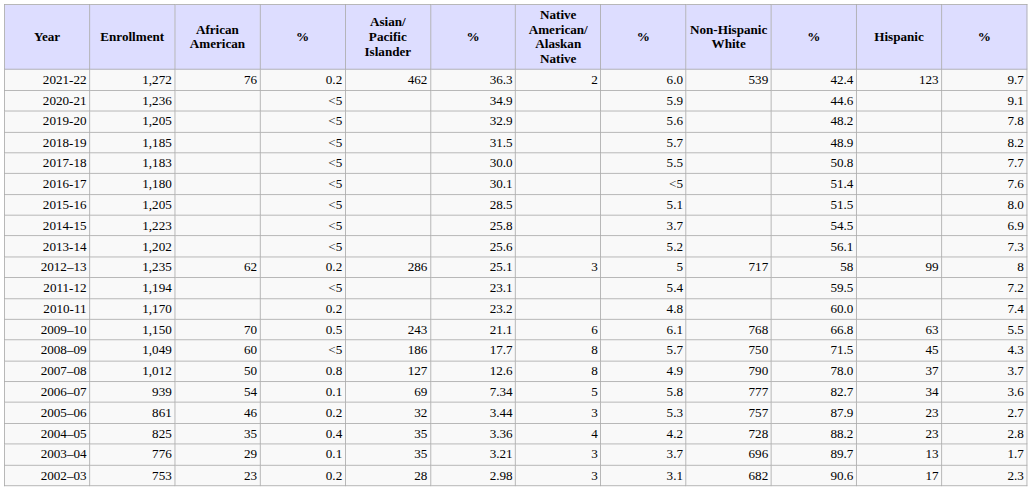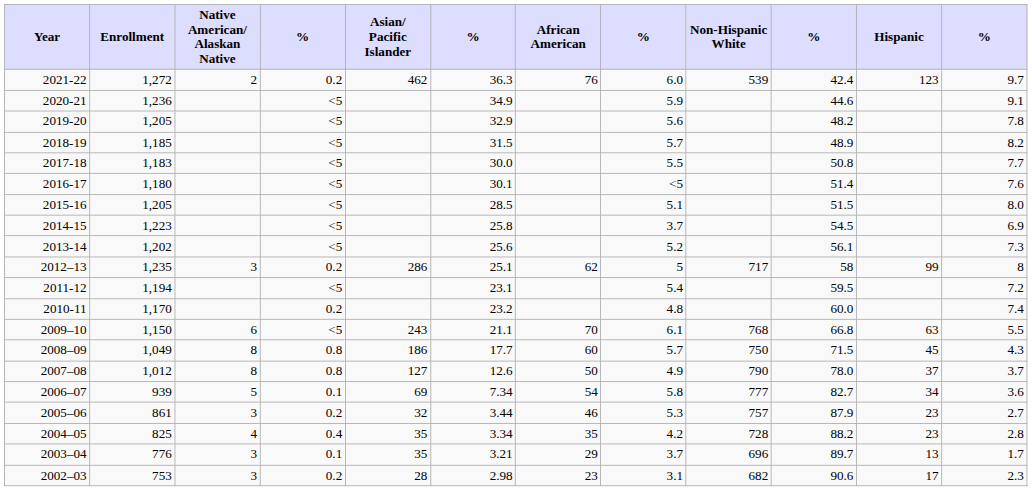 <table class="wikitable sortable">
 <tr>
 <th style="background:#ddf; width:8.3%;">Year</th>
 <th style="background:#ddf; width:8.3%;">Enrollment</th>
-<th style="background:#ddf; width:8.3%;">African<br>American</th>
+<th style="background:#ddf; width:8.3%;">Native American/<br>Alaskan Native</th>
 <th style="background:#ddf; width:8.3%;">%</th>
 <th style="background:#ddf; width:8.3%;">Asian/<br>Pacific Islander</th>
 <th style="background:#ddf; width:8.3%;">%</th>
-<th style="background:#ddf; width:8.3%;">Native American/<br>Alaskan Native</th>
+<th style="background:#ddf; width:8.3%;">African<br>American</th>
 <th style="background:#ddf; width:8.3%;">%</th>
 <th style="background:#ddf; width:8.3%;">Non-Hispanic<br>White</th>
 <th style="background:#ddf; width:8.3%;">%</th>
 <th style="background:#ddf; width:8.3%;">Hispanic</th>
 <th style="background:#ddf; width:8.3%;">%</th>
 </tr>
 <tr style="text-align:right;">
 <td>2021-22</td>
 <td>1,272</td>
-<td>76</td>
+<td>2</td>
 <td>0.2</td>
 <td>462</td>
 <td>36.3</td>
-<td>2</td>
+<td>76</td>
 <td>6.0</td>
 <td>539</td>
 <td>42.4</td>
 <td>123</td>
 <td>9.7</td>
 </tr>
 <tr style="text-align:right;">
 <td>2020-21</td>
 <td>1,236</td>
 <td></td>
 <td><5</td>
 <td></td>
 <td>34.9</td>
 <td></td>
 <td>5.9</td>
 <td></td>
 <td>44.6</td>
 <td></td>
 <td>9.1</td>
 </tr>
 <tr style="text-align:right;">
 <td>2019-20</td>
 <td>1,205</td>
 <td></td>
 <td><5</td>
 <td></td>
 <td>32.9</td>
 <td></td>
 <td>5.6</td>
 <td></td>
 <td>48.2</td>
 <td></td>
 <td>7.8</td>
 </tr>
 <tr style="text-align:right;">
 <td>2018-19</td>
 <td>1,185</td>
 <td></td>
 <td><5</td>
 <td></td>
 <td>31.5</td>
 <td></td>
 <td>5.7</td>
 <td></td>
 <td>48.9</td>
 <td></td>
 <td>8.2</td>
 </tr>
 <tr style="text-align:right;">
 <td>2017-18</td>
 <td>1,183</td>
 <td></td>
 <td><5</td>
 <td></td>
 <td>30.0</td>
 <td></td>
 <td>5.5</td>
 <td></td>
 <td>50.8</td>
 <td></td>
 <td>7.7</td>
 </tr>
 <tr style="text-align:right;">
 <td>2016-17</td>
 <td>1,180</td>
 <td></td>
 <td><5</td>
 <td></td>
 <td>30.1</td>
 <td></td>
 <td><5</td>
 <td></td>
 <td>51.4</td>
 <td></td>
 <td>7.6</td>
 </tr>
 <tr style="text-align:right;">
 <td>2015-16</td>
 <td>1,205</td>
 <td></td>
 <td><5</td>
 <td></td>
 <td>28.5</td>
 <td></td>
 <td>5.1</td>
 <td></td>
 <td>51.5</td>
 <td></td>
 <td>8.0</td>
 </tr>
 <tr style="text-align:right;">
 <td>2014-15</td>
 <td>1,223</td>
 <td></td>
 <td><5</td>
 <td></td>
 <td>25.8</td>
 <td></td>
 <td>3.7</td>
 <td></td>
 <td>54.5</td>
 <td></td>
 <td>6.9</td>
 </tr>
 <tr style="text-align:right;">
 <td>2013-14</td>
 <td>1,202</td>
 <td></td>
 <td><5</td>
 <td></td>
 <td>25.6</td>
 <td></td>
 <td>5.2</td>
 <td></td>
 <td>56.1</td>
 <td></td>
 <td>7.3</td>
 </tr>
 <tr style="text-align:right;">
 <td>2012–13</td>
 <td>1,235</td>
-<td>62</td>
+<td>3</td>
 <td>0.2</td>
 <td>286</td>
 <td>25.1</td>
-<td>3</td>
+<td>62</td>
 <td>5</td>
 <td>717</td>
 <td>58</td>
 <td>99</td>
 <td>8</td>
 </tr>
 <tr style="text-align:right;">
 <td>2011-12</td>
 <td>1,194</td>
 <td></td>
 <td><5</td>
 <td></td>
 <td>23.1</td>
 <td></td>
 <td>5.4</td>
 <td></td>
 <td>59.5</td>
 <td></td>
 <td>7.2</td>
 </tr>
 <tr style="text-align:right;">
 <td>2010-11</td>
 <td>1,170</td>
 <td></td>
 <td>0.2</td>
 <td></td>
 <td>23.2</td>
 <td></td>
 <td>4.8</td>
 <td></td>
 <td>60.0</td>
 <td></td>
 <td>7.4</td>
 </tr>
 <tr style="text-align:right;">
 <td>2009–10</td>
 <td>1,150</td>
-<td>70</td>
-<td>0.5</td>
+<td>6</td>
+<td><5</td>
 <td>243</td>
 <td>21.1</td>
-<td>6</td>
+<td>70</td>
 <td>6.1</td>
 <td>768</td>
 <td>66.8</td>
 <td>63</td>
 <td>5.5</td>
 </tr>
 <tr style="text-align:right;">
 <td>2008–09</td>
 <td>1,049</td>
-<td>60</td>
-<td><5</td>
+<td>8</td>
+<td>0.8</td>
 <td>186</td>
 <td>17.7</td>
-<td>8</td>
+<td>60</td>
 <td>5.7</td>
 <td>750</td>
 <td>71.5</td>
 <td>45</td>
 <td>4.3</td>
 </tr>
 <tr style="text-align:right;">
 <td>2007–08</td>
 <td>1,012</td>
-<td>50</td>
+<td>8</td>
 <td>0.8</td>
 <td>127</td>
 <td>12.6</td>
-<td>8</td>
+<td>50</td>
 <td>4.9</td>
 <td>790</td>
 <td>78.0</td>
 <td>37</td>
 <td>3.7</td>
 </tr>
 <tr style="text-align:right;">
 <td>2006–07</td>
 <td>939</td>
-<td>54</td>
+<td>5</td>
 <td>0.1</td>
 <td>69</td>
 <td>7.34</td>
-<td>5</td>
+<td>54</td>
 <td>5.8</td>
 <td>777</td>
 <td>82.7</td>
 <td>34</td>
 <td>3.6</td>
 </tr>
 <tr style="text-align:right;">
 <td>2005–06</td>
 <td>861</td>
-<td>46</td>
+<td>3</td>
 <td>0.2</td>
 <td>32</td>
 <td>3.44</td>
-<td>3</td>
+<td>46</td>
 <td>5.3</td>
 <td>757</td>
 <td>87.9</td>
 <td>23</td>
 <td>2.7</td>
 </tr>
 <tr style="text-align:right;">
 <td>2004–05</td>
 <td>825</td>
-<td>35</td>
+<td>4</td>
 <td>0.4</td>
 <td>35</td>
-<td>3.36</td>
-<td>4</td>
+<td>3.34</td>
+<td>35</td>
 <td>4.2</td>
 <td>728</td>
 <td>88.2</td>
 <td>23</td>
 <td>2.8</td>
 </tr>
 <tr style="text-align:right;">
 <td>2003–04</td>
 <td>776</td>
-<td>29</td>
+<td>3</td>
 <td>0.1</td>
 <td>35</td>
 <td>3.21</td>
-<td>3</td>
+<td>29</td>
 <td>3.7</td>
 <td>696</td>
 <td>89.7</td>
 <td>13</td>
 <td>1.7</td>
 </tr>
 <tr style="text-align:right;">
 <td>2002–03</td>
 <td>753</td>
-<td>23</td>
+<td>3</td>
 <td>0.2</td>
 <td>28</td>
 <td>2.98</td>
-<td>3</td>
+<td>23</td>
 <td>3.1</td>
 <td>682</td>
 <td>90.6</td>
 <td>17</td>
 <td>2.3</td>
 </tr>
 </table>
